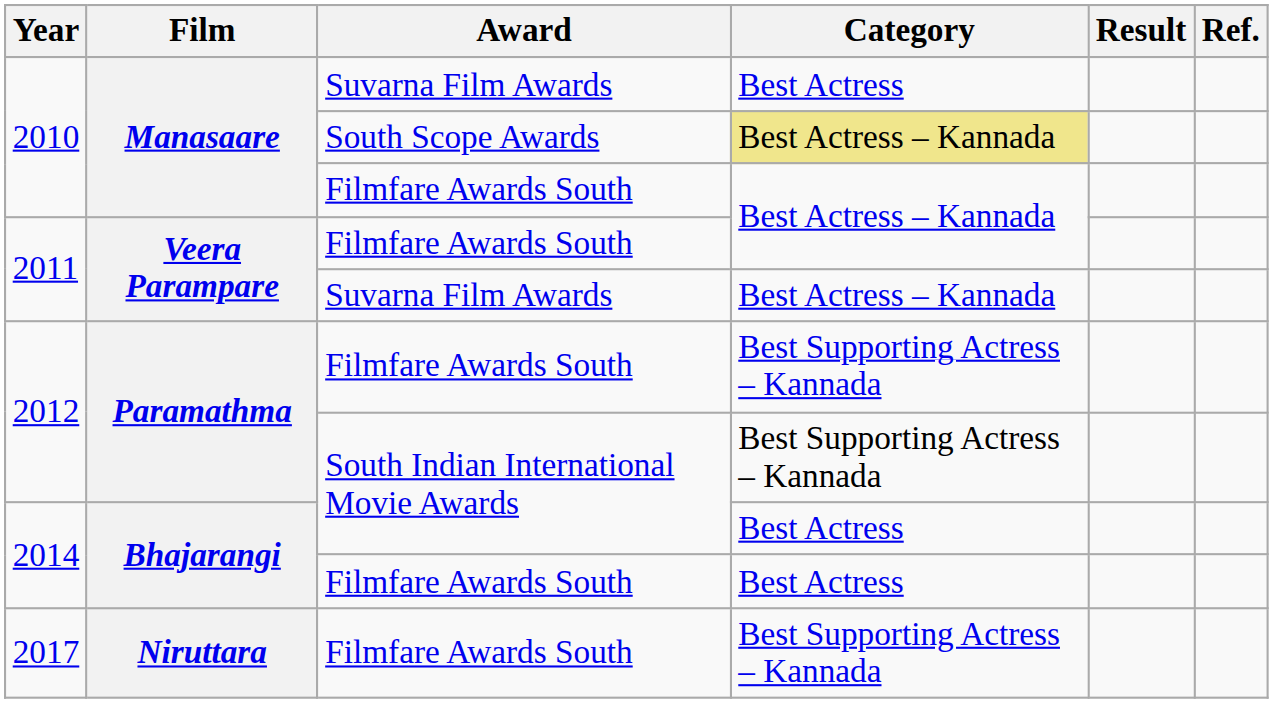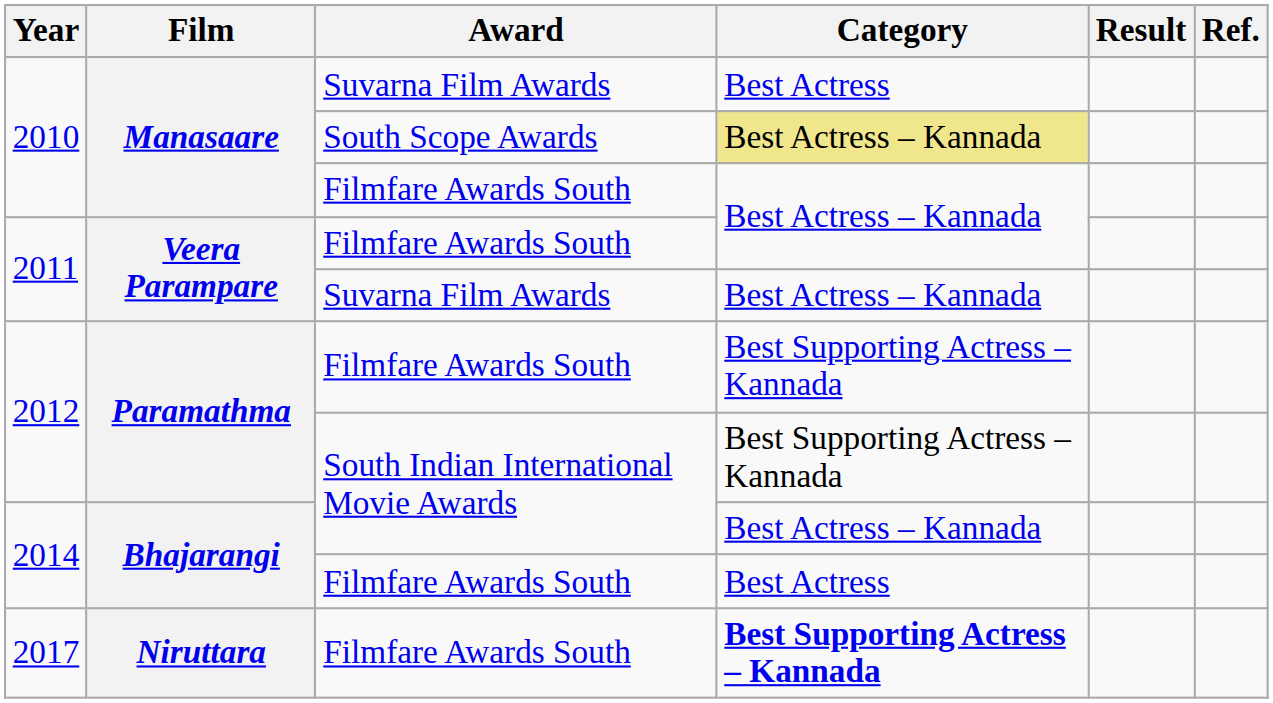 <table class="wikitable plainrowheaders">
 <tr>
 <th>Year</th>
 <th>Film</th>
 <th>Award</th>
 <th>Category</th>
 <th>Result</th>
 <th>Ref.</th>
 </tr>
 <tr>
 <td rowspan="3"><a href='#'>2010</a></td>
 <th scope="row" rowspan="3"><em><a href='#'>Manasaare</a></em></th>
 <td><a href='#'>Suvarna Film Awards</a></td>
 <td><a href='#'>Best Actress</a></td>
 <td></td>
 <td></td>
 </tr>
 <tr>
 <td><a href='#'>South Scope Awards</a></td>
 <td style="background: khaki;">Best Actress – Kannada</td>
 <td></td>
 <td></td>
 </tr>
 <tr>
 <td><a href='#'>Filmfare Awards South</a></td>
 <td rowspan="2"><a href='#'>Best Actress – Kannada</a></td>
 <td></td>
 <td></td>
 </tr>
 <tr>
 <td rowspan="2"><a href='#'>2011</a></td>
 <th scope="row" rowspan="2"><em><a href='#'>Veera Parampare</a></em></th>
 <td><a href='#'>Filmfare Awards South</a></td>
 <td></td>
 <td></td>
 </tr>
 <tr>
 <td><a href='#'>Suvarna Film Awards</a></td>
 <td><a href='#'>Best Actress – Kannada</a></td>
 <td></td>
 <td></td>
 </tr>
 <tr>
 <td rowspan="2"><a href='#'>2012</a></td>
 <th scope="row" rowspan="2"><em><a href='#'>Paramathma</a></em></th>
 <td><a href='#'>Filmfare Awards South</a></td>
 <td><a href='#'>Best Supporting Actress – Kannada</a></td>
 <td></td>
 <td></td>
 </tr>
 <tr>
 <td rowspan="2"><a href='#'>South Indian International Movie Awards</a></td>
 <td>Best Supporting Actress – Kannada</td>
 <td></td>
 <td></td>
 </tr>
 <tr>
 <td rowspan="2"><a href='#'>2014</a></td>
 <th scope="row" rowspan="2"><em><a href='#'>Bhajarangi</a></em></th>
-<td><a href='#'>Best Actress</a></td>
+<td><a href='#'>Best Actress – Kannada</a></td>
 <td></td>
 <td></td>
 </tr>
 <tr>
 <td><a href='#'>Filmfare Awards South</a></td>
 <td><a href='#'>Best Actress</a></td>
 <td></td>
 <td></td>
 </tr>
 <tr>
 <td><a href='#'>2017</a></td>
 <th scope="row"><em><a href='#'>Niruttara</a></em></th>
 <td><a href='#'>Filmfare Awards South</a></td>
-<td><a href='#'>Best Supporting Actress – Kannada</a></td>
+<td><strong><a href='#'>Best Supporting Actress – Kannada</a></strong></td>
 <td></td>
 <td></td>
 </tr>
 </table>
